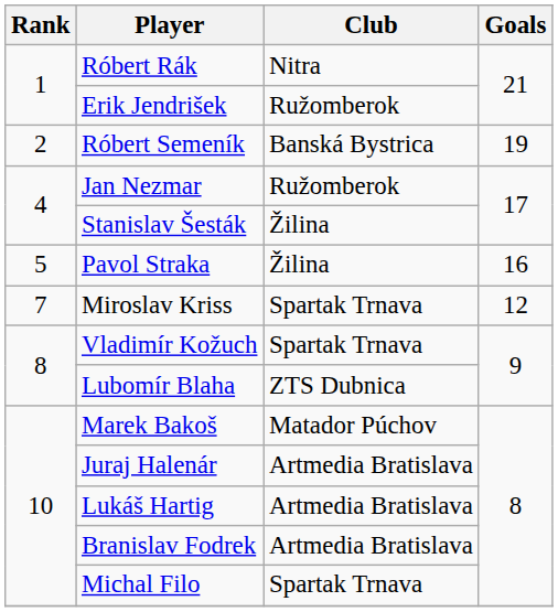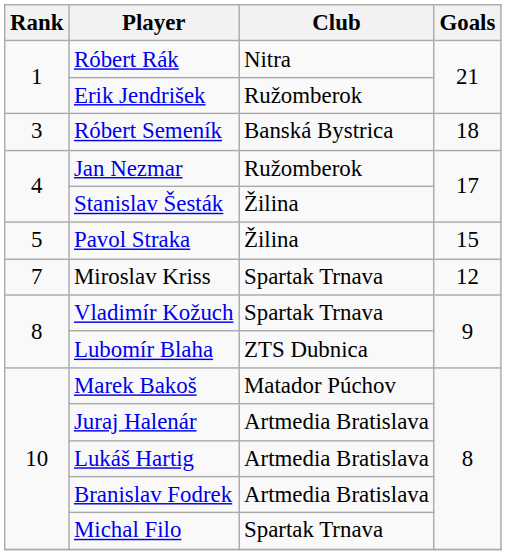 <table class="wikitable" style="text-align:center">
 <tr>
 <th>Rank</th>
 <th>Player</th>
 <th>Club</th>
 <th>Goals</th>
 </tr>
 <tr>
 <td rowspan=2>1</td>
 <td align="left"> <a href='#'>Róbert Rák</a></td>
 <td align="left">Nitra</td>
 <td rowspan=2>21</td>
 </tr>
 <tr>
 <td align="left"> <a href='#'>Erik Jendrišek</a></td>
 <td align="left">Ružomberok</td>
 </tr>
 <tr>
-<td>2</td>
+<td>3</td>
 <td align="left"> <a href='#'>Róbert Semeník</a></td>
 <td align="left">Banská Bystrica</td>
-<td>19</td>
+<td>18</td>
 </tr>
 <tr>
 <td rowspan=2>4</td>
 <td align="left"> <a href='#'>Jan Nezmar</a></td>
 <td align="left">Ružomberok</td>
 <td rowspan=2>17</td>
 </tr>
 <tr>
 <td align="left"> <a href='#'>Stanislav Šesták</a></td>
 <td align="left">Žilina</td>
 </tr>
 <tr>
 <td>5</td>
 <td align="left"> <a href='#'>Pavol Straka</a></td>
 <td align="left">Žilina</td>
-<td>16</td>
+<td>15</td>
 </tr>
 <tr>
 <td>7</td>
 <td align="left"> Miroslav Kriss</td>
 <td align="left">Spartak Trnava</td>
 <td>12</td>
 </tr>
 <tr>
 <td rowspan=2>8</td>
 <td align="left"> <a href='#'>Vladimír Kožuch</a></td>
 <td align="left">Spartak Trnava</td>
 <td rowspan=2>9</td>
 </tr>
 <tr>
 <td align="left"> <a href='#'>Lubomír Blaha</a></td>
 <td align="left">ZTS Dubnica</td>
 </tr>
 <tr>
 <td rowspan=5>10</td>
 <td align="left"> <a href='#'>Marek Bakoš</a></td>
 <td align="left">Matador Púchov</td>
 <td rowspan=5>8</td>
 </tr>
 <tr>
 <td align="left"> <a href='#'>Juraj Halenár</a></td>
 <td align="left">Artmedia Bratislava</td>
 </tr>
 <tr>
 <td align="left"> <a href='#'>Lukáš Hartig</a></td>
 <td align="left">Artmedia Bratislava</td>
 </tr>
 <tr>
 <td align="left"> <a href='#'>Branislav Fodrek</a></td>
 <td align="left">Artmedia Bratislava</td>
 </tr>
 <tr>
 <td align="left"> <a href='#'>Michal Filo</a></td>
 <td align="left">Spartak Trnava</td>
 </tr>
 <tr>
 </tr>
 </table>
